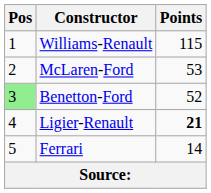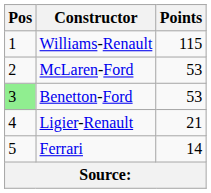 <table class="wikitable" style="font-size: 95%;">
 <tr>
 <th>Pos</th>
 <th>Constructor</th>
 <th>Points</th>
 </tr>
 <tr>
 <td>1</td>
 <td> <a href='#'>Williams</a>-<a href='#'>Renault</a></td>
 <td align="right">115</td>
 </tr>
 <tr>
 <td>2</td>
 <td> <a href='#'>McLaren</a>-<a href='#'>Ford</a></td>
 <td align="right">53</td>
 </tr>
 <tr>
 <td style="background: lightgreen;">3</td>
 <td> <a href='#'>Benetton</a>-<a href='#'>Ford</a></td>
-<td align="right">52</td>
+<td align="right">53</td>
 </tr>
 <tr>
 <td>4</td>
 <td> <a href='#'>Ligier</a>-<a href='#'>Renault</a></td>
-<td align="right"><strong>21</strong></td>
+<td align="right">21</td>
 </tr>
 <tr>
 <td>5</td>
 <td> <a href='#'>Ferrari</a></td>
 <td align="right">14</td>
 </tr>
 <tr>
 <th colspan=4>Source: </th>
 </tr>
 </table>
